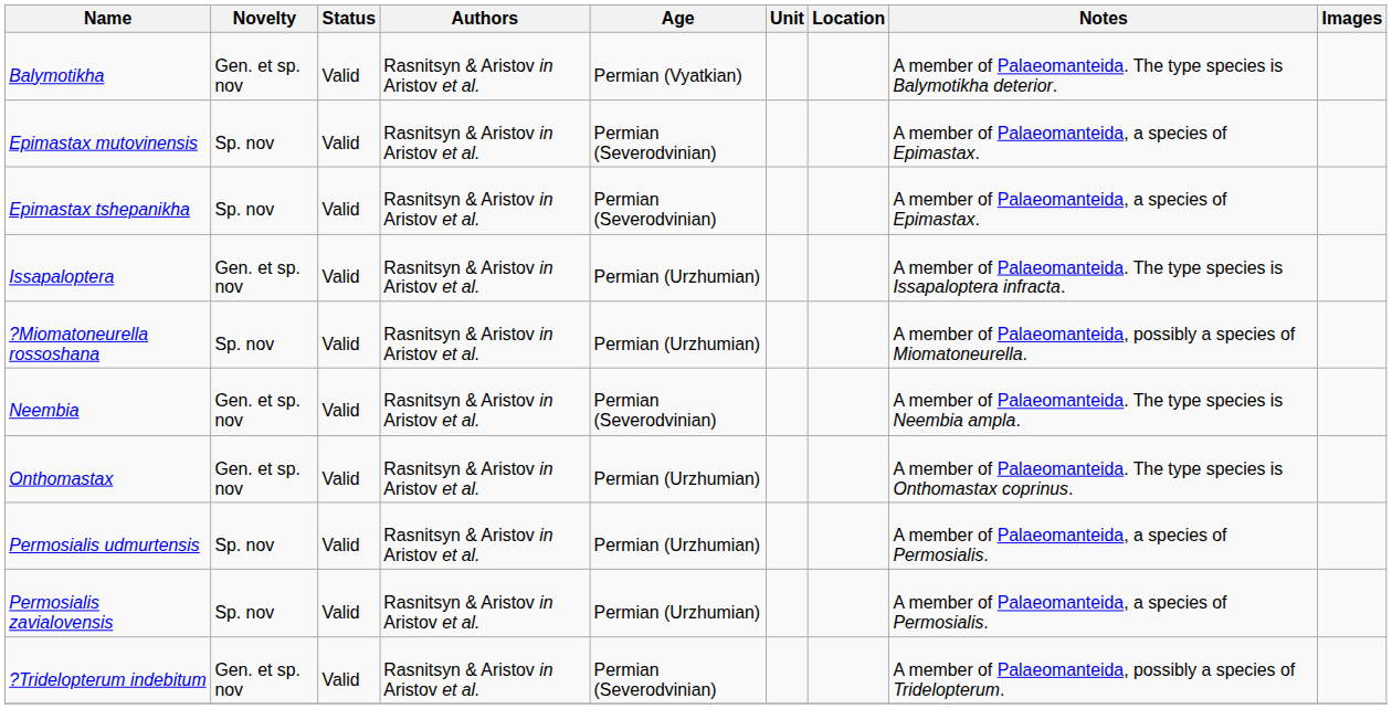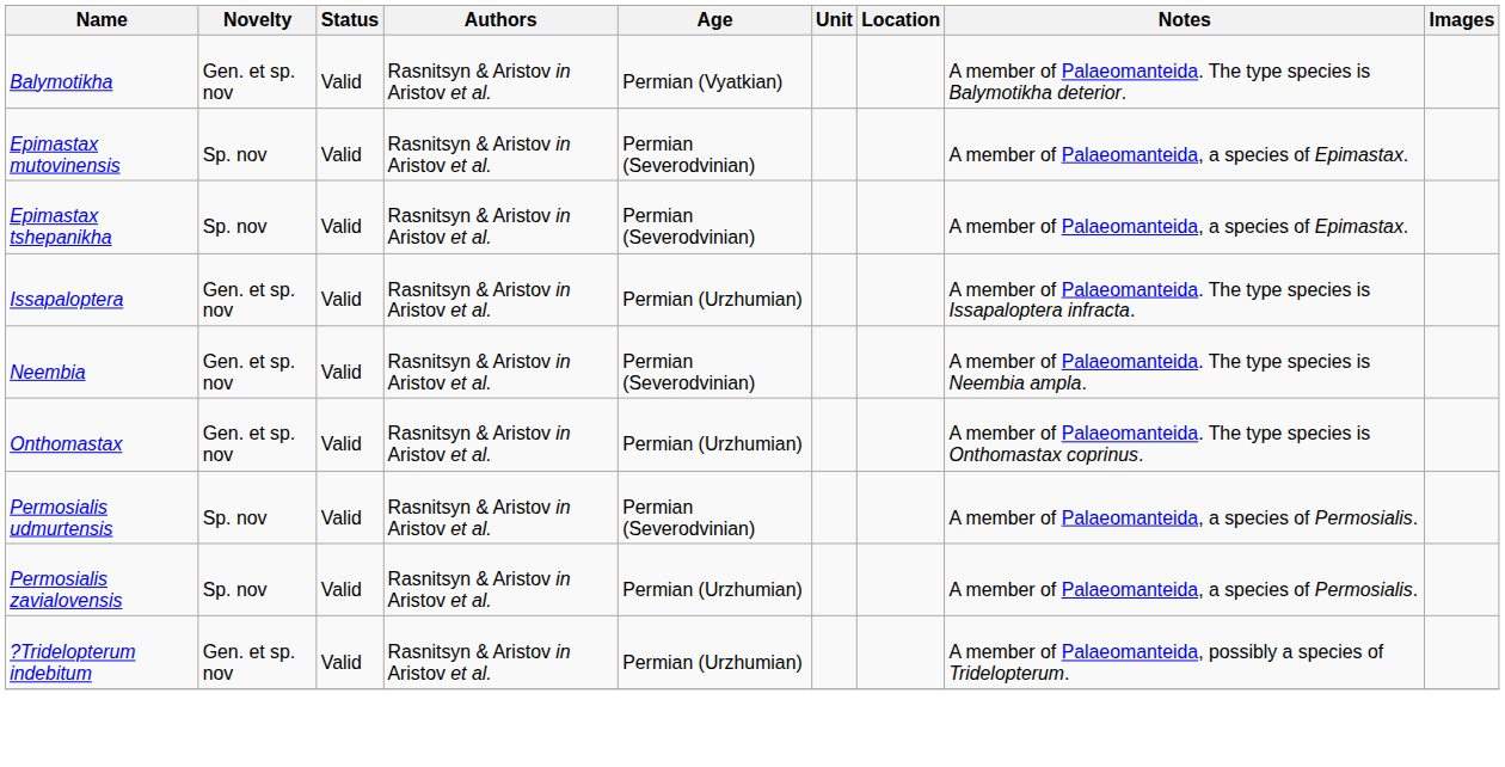 <table class="wikitable sortable" align="center" width="100%">
 <tr>
 <th>Name</th>
 <th>Novelty</th>
 <th>Status</th>
 <th>Authors</th>
 <th>Age</th>
 <th>Unit</th>
 <th>Location</th>
 <th>Notes</th>
 <th>Images</th>
 </tr>
 <tr>
 <td><br><em><a href='#'>Balymotikha</a></em></td>
 <td><br>Gen. et sp. nov</td>
 <td><br>Valid</td>
 <td><br>Rasnitsyn & Aristov <em>in</em> Aristov <em>et al.</em></td>
 <td><br>Permian (Vyatkian)</td>
 <td></td>
 <td><br></td>
 <td><br>A member of <a href='#'>Palaeomanteida</a>. The type species is <em>Balymotikha deterior</em>.</td>
 <td></td>
 </tr>
 <tr>
 <td><br><em><a href='#'>Epimastax mutovinensis</a></em></td>
 <td><br>Sp. nov</td>
 <td><br>Valid</td>
 <td><br>Rasnitsyn & Aristov <em>in</em> Aristov <em>et al.</em></td>
 <td><br>Permian (Severodvinian)</td>
 <td></td>
 <td><br></td>
 <td><br>A member of <a href='#'>Palaeomanteida</a>, a species of <em>Epimastax</em>.</td>
 <td></td>
 </tr>
 <tr>
 <td><br><em><a href='#'>Epimastax tshepanikha</a></em></td>
 <td><br>Sp. nov</td>
 <td><br>Valid</td>
 <td><br>Rasnitsyn & Aristov <em>in</em> Aristov <em>et al.</em></td>
 <td><br>Permian (Severodvinian)</td>
 <td></td>
 <td><br></td>
 <td><br>A member of <a href='#'>Palaeomanteida</a>, a species of <em>Epimastax</em>.</td>
 <td></td>
 </tr>
 <tr>
 <td><br><em><a href='#'>Issapaloptera</a></em></td>
 <td><br>Gen. et sp. nov</td>
 <td><br>Valid</td>
 <td><br>Rasnitsyn & Aristov <em>in</em> Aristov <em>et al.</em></td>
 <td><br>Permian (Urzhumian)</td>
 <td></td>
 <td><br></td>
 <td><br>A member of <a href='#'>Palaeomanteida</a>. The type species is <em>Issapaloptera infracta</em>.</td>
 <td></td>
 </tr>
 <tr>
-<td><br><em><a href='#'>?Miomatoneurella rossoshana</a></em></td>
-<td><br>Sp. nov</td>
-<td><br>Valid</td>
-<td><br>Rasnitsyn & Aristov <em>in</em> Aristov <em>et al.</em></td>
-<td><br>Permian (Urzhumian)</td>
-<td></td>
-<td><br></td>
-<td><br>A member of <a href='#'>Palaeomanteida</a>, possibly a species of <em>Miomatoneurella</em>.</td>
-<td></td>
-</tr>
-<tr>
 <td><br><em><a href='#'>Neembia</a></em></td>
 <td><br>Gen. et sp. nov</td>
 <td><br>Valid</td>
 <td><br>Rasnitsyn & Aristov <em>in</em> Aristov <em>et al.</em></td>
 <td><br>Permian (Severodvinian)</td>
 <td></td>
 <td><br></td>
 <td><br>A member of <a href='#'>Palaeomanteida</a>. The type species is <em>Neembia ampla</em>.</td>
 <td></td>
 </tr>
 <tr>
 <td><br><em><a href='#'>Onthomastax</a></em></td>
 <td><br>Gen. et sp. nov</td>
 <td><br>Valid</td>
 <td><br>Rasnitsyn & Aristov <em>in</em> Aristov <em>et al.</em></td>
 <td><br>Permian (Urzhumian)</td>
 <td></td>
 <td><br></td>
 <td><br>A member of <a href='#'>Palaeomanteida</a>. The type species is <em>Onthomastax coprinus</em>.</td>
 <td></td>
 </tr>
 <tr>
 <td><br><em><a href='#'>Permosialis udmurtensis</a></em></td>
 <td><br>Sp. nov</td>
 <td><br>Valid</td>
 <td><br>Rasnitsyn & Aristov <em>in</em> Aristov <em>et al.</em></td>
-<td><br>Permian (Urzhumian)</td>
+<td><br>Permian (Severodvinian)</td>
 <td></td>
 <td><br></td>
 <td><br>A member of <a href='#'>Palaeomanteida</a>, a species of <em>Permosialis</em>.</td>
 <td></td>
 </tr>
 <tr>
 <td><br><em><a href='#'>Permosialis zavialovensis</a></em></td>
 <td><br>Sp. nov</td>
 <td><br>Valid</td>
 <td><br>Rasnitsyn & Aristov <em>in</em> Aristov <em>et al.</em></td>
 <td><br>Permian (Urzhumian)</td>
 <td></td>
 <td><br></td>
 <td><br>A member of <a href='#'>Palaeomanteida</a>, a species of <em>Permosialis</em>.</td>
 <td></td>
 </tr>
 <tr>
 <td><br><em><a href='#'>?Tridelopterum indebitum</a></em></td>
 <td><br>Gen. et sp. nov</td>
 <td><br>Valid</td>
 <td><br>Rasnitsyn & Aristov <em>in</em> Aristov <em>et al.</em></td>
-<td><br>Permian (Severodvinian)</td>
+<td><br>Permian (Urzhumian)</td>
 <td></td>
 <td><br></td>
 <td><br>A member of <a href='#'>Palaeomanteida</a>, possibly a species of <em>Tridelopterum</em>.</td>
 <td></td>
 </tr>
 <tr>
 </tr>
 </table>
